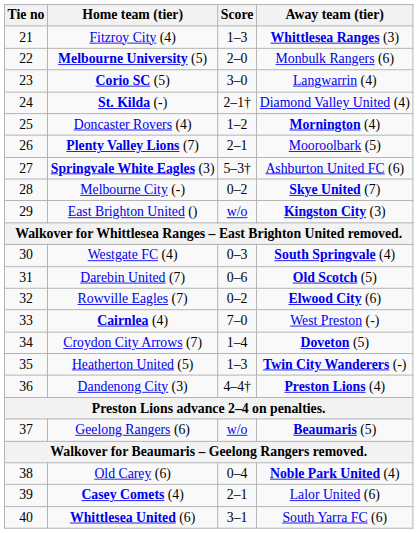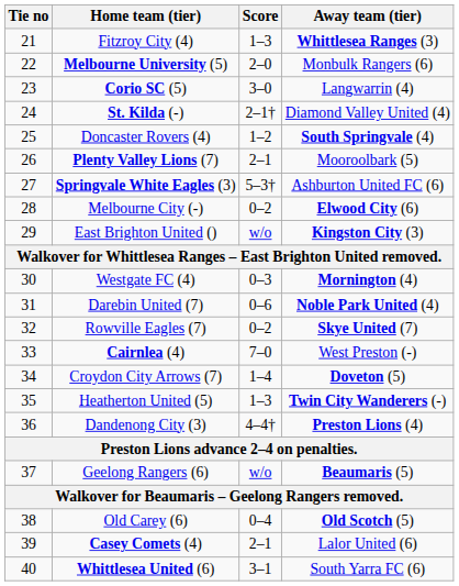 <table class="wikitable" style="text-align:center">
 <tr>
 <th>Tie no</th>
 <th>Home team (tier)</th>
 <th>Score</th>
 <th>Away team (tier)</th>
 </tr>
 <tr>
 <td>21</td>
 <td><a href='#'>Fitzroy City</a> (4)</td>
 <td>1–3</td>
 <td><strong><a href='#'>Whittlesea Ranges</a></strong> (3)</td>
 </tr>
 <tr>
 <td>22</td>
 <td><strong><a href='#'>Melbourne University</a></strong> (5)</td>
 <td>2–0</td>
 <td><a href='#'>Monbulk Rangers</a> (6)</td>
 </tr>
 <tr>
 <td>23</td>
 <td><strong><a href='#'>Corio SC</a></strong> (5)</td>
 <td>3–0</td>
 <td><a href='#'>Langwarrin</a> (4)</td>
 </tr>
 <tr>
 <td>24</td>
 <td><strong><a href='#'>St. Kilda</a></strong> (-)</td>
 <td>2–1†</td>
 <td><a href='#'>Diamond Valley United</a> (4)</td>
 </tr>
 <tr>
 <td>25</td>
 <td><a href='#'>Doncaster Rovers</a> (4)</td>
 <td>1–2</td>
-<td><strong><a href='#'>Mornington</a></strong> (4)</td>
+<td><strong><a href='#'>South Springvale</a></strong> (4)</td>
 </tr>
 <tr>
 <td>26</td>
 <td><strong><a href='#'>Plenty Valley Lions</a></strong> (7)</td>
 <td>2–1</td>
 <td><a href='#'>Mooroolbark</a> (5)</td>
 </tr>
 <tr>
 <td>27</td>
 <td><strong><a href='#'>Springvale White Eagles</a></strong> (3)</td>
 <td>5–3†</td>
 <td><a href='#'>Ashburton United FC</a> (6)</td>
 </tr>
 <tr>
 <td>28</td>
 <td><a href='#'>Melbourne City</a> (-)</td>
 <td>0–2</td>
-<td><strong><a href='#'>Skye United</a></strong> (7)</td>
+<td><strong><a href='#'>Elwood City</a></strong> (6)</td>
 </tr>
 <tr>
 <td>29</td>
 <td><a href='#'>East Brighton United</a> ()</td>
 <td><a href='#'>w/o</a></td>
 <td><strong><a href='#'>Kingston City</a></strong> (3)</td>
 </tr>
 <tr>
 <th colspan=4>Walkover for Whittlesea Ranges – East Brighton United removed.</th>
 </tr>
 <tr>
 <td>30</td>
 <td><a href='#'>Westgate FC</a> (4)</td>
 <td>0–3</td>
-<td><strong><a href='#'>South Springvale</a></strong> (4)</td>
+<td><strong><a href='#'>Mornington</a></strong> (4)</td>
 </tr>
 <tr>
 <td>31</td>
 <td><a href='#'>Darebin United</a> (7)</td>
 <td>0–6</td>
-<td><strong><a href='#'>Old Scotch</a></strong> (5)</td>
+<td><strong><a href='#'>Noble Park United</a></strong> (4)</td>
 </tr>
 <tr>
 <td>32</td>
 <td><a href='#'>Rowville Eagles</a> (7)</td>
 <td>0–2</td>
-<td><strong><a href='#'>Elwood City</a></strong> (6)</td>
+<td><strong><a href='#'>Skye United</a></strong> (7)</td>
 </tr>
 <tr>
 <td>33</td>
 <td><strong><a href='#'>Cairnlea</a></strong> (4)</td>
 <td>7–0</td>
 <td><a href='#'>West Preston</a> (-)</td>
 </tr>
 <tr>
 <td>34</td>
 <td><a href='#'>Croydon City Arrows</a> (7)</td>
 <td>1–4</td>
 <td><strong><a href='#'>Doveton</a></strong> (5)</td>
 </tr>
 <tr>
 <td>35</td>
 <td><a href='#'>Heatherton United</a> (5)</td>
 <td>1–3</td>
 <td><strong><a href='#'>Twin City Wanderers</a></strong> (-)</td>
 </tr>
 <tr>
 <td>36</td>
 <td><a href='#'>Dandenong City</a> (3)</td>
 <td>4–4†</td>
 <td><strong><a href='#'>Preston Lions</a></strong> (4)</td>
 </tr>
 <tr>
 <th colspan=4>Preston Lions advance 2–4 on penalties.</th>
 </tr>
 <tr>
 <td>37</td>
 <td><a href='#'>Geelong Rangers</a> (6)</td>
 <td><a href='#'>w/o</a></td>
 <td><strong><a href='#'>Beaumaris</a></strong> (5)</td>
 </tr>
 <tr>
 <th colspan=4>Walkover for Beaumaris – Geelong Rangers removed.</th>
 </tr>
 <tr>
 <td>38</td>
 <td><a href='#'>Old Carey</a> (6)</td>
 <td>0–4</td>
-<td><strong><a href='#'>Noble Park United</a></strong> (4)</td>
+<td><strong><a href='#'>Old Scotch</a></strong> (5)</td>
 </tr>
 <tr>
 <td>39</td>
 <td><strong><a href='#'>Casey Comets</a></strong> (4)</td>
 <td>2–1</td>
 <td><a href='#'>Lalor United</a> (6)</td>
 </tr>
 <tr>
 <td>40</td>
 <td><strong><a href='#'>Whittlesea United</a></strong> (6)</td>
 <td>3–1</td>
 <td><a href='#'>South Yarra FC</a> (6)</td>
 </tr>
 </table>
